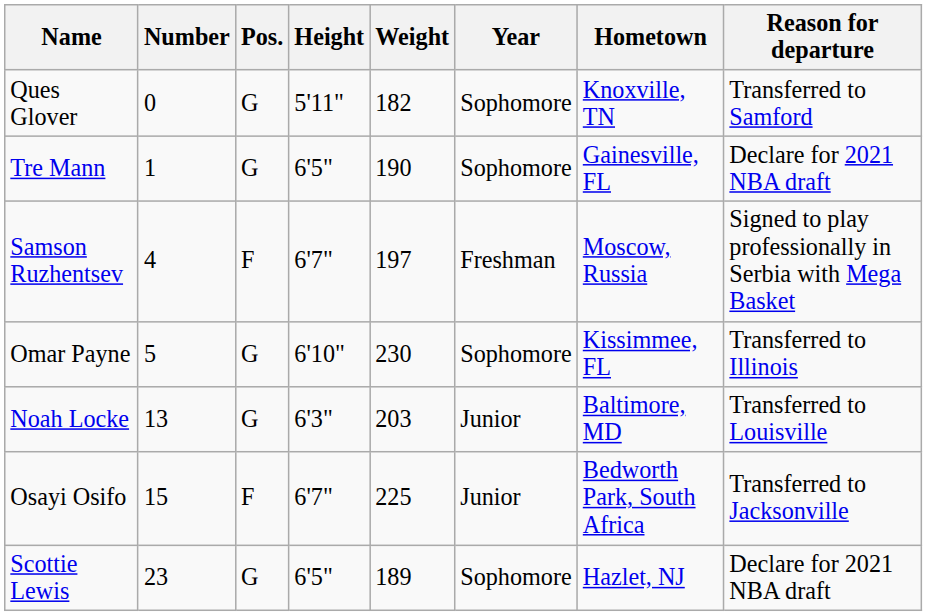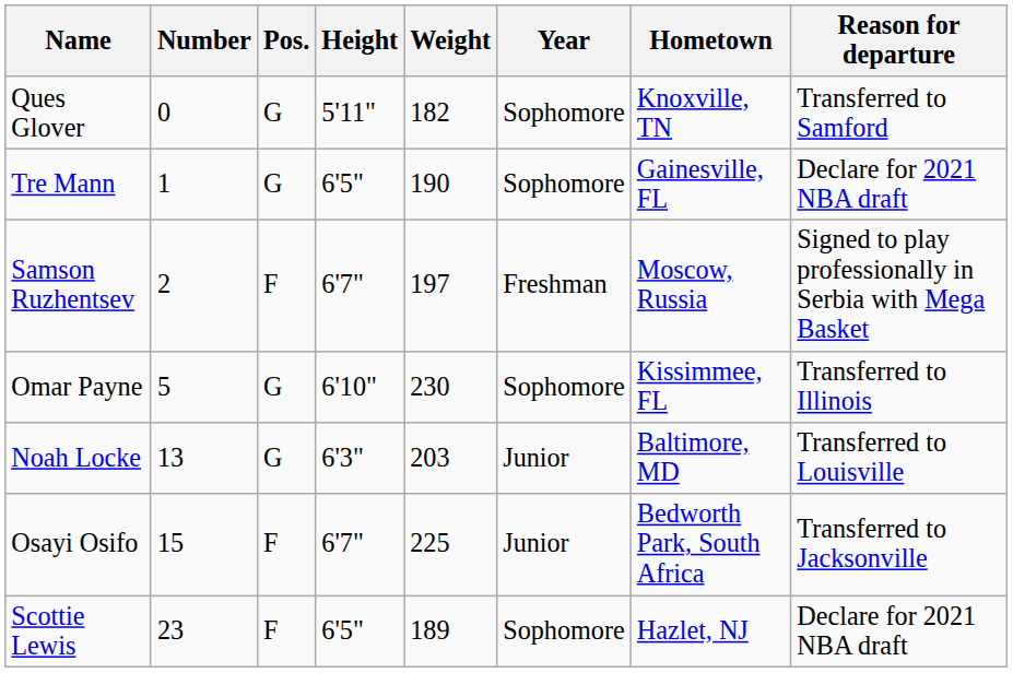 <table class="wikitable sortable" border="1">
 <tr>
 <th>Name</th>
 <th>Number</th>
 <th>Pos.</th>
 <th>Height</th>
 <th>Weight</th>
 <th>Year</th>
 <th>Hometown</th>
 <th class="unsortable">Reason for departure</th>
 </tr>
 <tr>
 <td>Ques Glover</td>
 <td>0</td>
 <td>G</td>
 <td>5'11"</td>
 <td>182</td>
 <td>Sophomore</td>
 <td><a href='#'>Knoxville, TN</a></td>
 <td>Transferred to <a href='#'>Samford</a></td>
 </tr>
 <tr>
 <td><a href='#'>Tre Mann</a></td>
 <td>1</td>
 <td>G</td>
 <td>6'5"</td>
 <td>190</td>
 <td>Sophomore</td>
 <td><a href='#'>Gainesville, FL</a></td>
 <td>Declare for <a href='#'>2021 NBA draft</a></td>
 </tr>
 <tr>
 <td><a href='#'>Samson Ruzhentsev</a></td>
-<td>4</td>
+<td>2</td>
 <td>F</td>
 <td>6'7"</td>
 <td>197</td>
 <td>Freshman</td>
 <td><a href='#'>Moscow, Russia</a></td>
 <td>Signed to play professionally in Serbia with <a href='#'>Mega Basket</a></td>
 </tr>
 <tr>
 <td>Omar Payne</td>
 <td>5</td>
 <td>G</td>
 <td>6'10"</td>
 <td>230</td>
 <td>Sophomore</td>
 <td><a href='#'>Kissimmee, FL</a></td>
 <td>Transferred to <a href='#'>Illinois</a></td>
 </tr>
 <tr>
 <td><a href='#'>Noah Locke</a></td>
 <td>13</td>
 <td>G</td>
 <td>6'3"</td>
 <td>203</td>
 <td>Junior</td>
 <td><a href='#'>Baltimore, MD</a></td>
 <td>Transferred to <a href='#'>Louisville</a></td>
 </tr>
 <tr>
 <td>Osayi Osifo</td>
 <td>15</td>
 <td>F</td>
 <td>6'7"</td>
 <td>225</td>
 <td>Junior</td>
 <td><a href='#'>Bedworth Park, South Africa</a></td>
 <td>Transferred to <a href='#'>Jacksonville</a></td>
 </tr>
 <tr>
 <td><a href='#'>Scottie Lewis</a></td>
 <td>23</td>
-<td>G</td>
+<td>F</td>
 <td>6'5"</td>
 <td>189</td>
 <td>Sophomore</td>
 <td><a href='#'>Hazlet, NJ</a></td>
 <td>Declare for 2021 NBA draft</td>
 </tr>
 </table>
